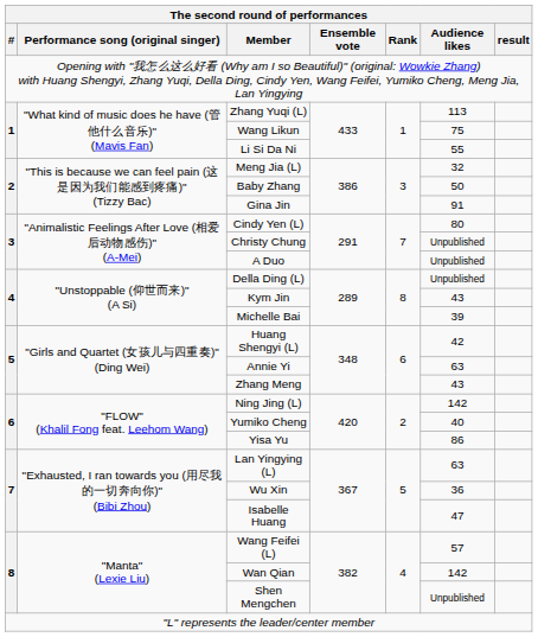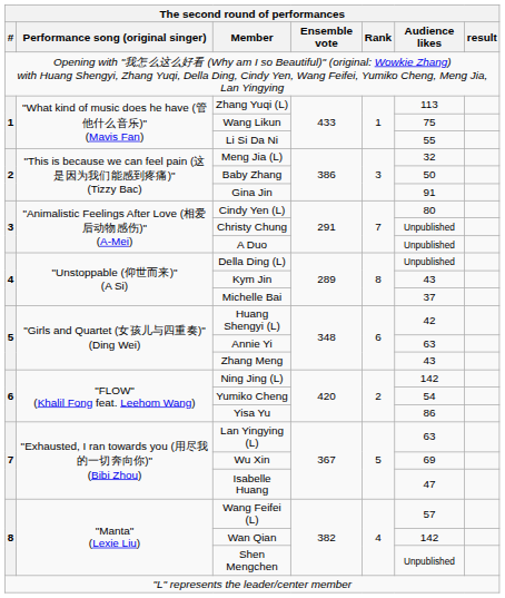 <table class="wikitable sortable" style="text-align:center; font-size: 85%;">
 <tr>
 <th colspan="7">The second round of performances</th>
 </tr>
 <tr>
 <th>#</th>
 <th>Performance song (original singer)</th>
 <th>Member</th>
 <th>Ensemble vote</th>
 <th>Rank</th>
 <th>Audience likes</th>
 <th>result</th>
 </tr>
 <tr>
 <td colspan="7"><em>Opening with "我怎么这么好看 (Why am I so Beautiful)" (original: <a href='#'>Wowkie Zhang</a>)</em><br><em>with Huang Shengyi, Zhang Yuqi, Della Ding, Cindy Yen, Wang Feifei, Yumiko Cheng, Meng Jia, Lan Yingying</em></td>
 </tr>
 <tr>
 <th rowspan="3">1</th>
 <td rowspan="3">"What kind of music does he have (管他什么音乐)"<br>(<a href='#'>Mavis Fan</a>)</td>
 <td>Zhang Yuqi (L)</td>
 <td rowspan="3">433</td>
 <td rowspan="3">1</td>
 <td>113</td>
 <td></td>
 </tr>
 <tr>
 <td>Wang Likun</td>
 <td>75</td>
 <td></td>
 </tr>
 <tr>
 <td>Li Si Da Ni</td>
 <td>55</td>
 <td></td>
 </tr>
 <tr>
 <th rowspan="3">2</th>
 <td rowspan="3">"This is because we can feel pain (这是因为我们能感到疼痛)"<br>(Tizzy Bac)</td>
 <td>Meng Jia (L)</td>
 <td rowspan="3">386</td>
 <td rowspan="3">3</td>
 <td>32</td>
 <td></td>
 </tr>
 <tr>
 <td>Baby Zhang</td>
 <td>50</td>
 <td></td>
 </tr>
 <tr>
 <td>Gina Jin</td>
 <td>91</td>
 <td></td>
 </tr>
 <tr>
 <th rowspan="3">3</th>
 <td rowspan="3">"Animalistic Feelings After Love (相爱后动物感伤)"<br>(<a href='#'>A-Mei</a>)</td>
 <td>Cindy Yen (L)</td>
 <td rowspan="3">291</td>
 <td rowspan="3">7</td>
 <td>80</td>
 <td></td>
 </tr>
 <tr>
 <td>Christy Chung</td>
 <td><small>Unpublished</small></td>
 <td></td>
 </tr>
 <tr>
 <td>A Duo</td>
 <td><small>Unpublished</small></td>
 <td></td>
 </tr>
 <tr>
 <th rowspan="3">4</th>
 <td rowspan="3">"Unstoppable (仰世而来)"<br>(A Si)</td>
 <td>Della Ding (L)</td>
 <td rowspan="3">289</td>
 <td rowspan="3">8</td>
 <td><small>Unpublished</small></td>
 <td></td>
 </tr>
 <tr>
 <td>Kym Jin</td>
 <td>43</td>
 <td></td>
 </tr>
 <tr>
 <td>Michelle Bai</td>
-<td>39</td>
+<td>37</td>
 <td></td>
 </tr>
 <tr>
 <th rowspan="3">5</th>
 <td rowspan="3">"Girls and Quartet (女孩儿与四重奏)"<br>(Ding Wei)</td>
 <td>Huang Shengyi (L)</td>
 <td rowspan="3">348</td>
 <td rowspan="3">6</td>
 <td>42</td>
 <td></td>
 </tr>
 <tr>
 <td>Annie Yi</td>
 <td>63</td>
 <td></td>
 </tr>
 <tr>
 <td>Zhang Meng</td>
 <td>43</td>
 <td></td>
 </tr>
 <tr>
 <th rowspan="3">6</th>
 <td rowspan="3">"FLOW"<br>(<a href='#'>Khalil Fong</a> feat. <a href='#'>Leehom Wang</a>)</td>
 <td>Ning Jing (L)</td>
 <td rowspan="3">420</td>
 <td rowspan="3">2</td>
 <td>142</td>
 <td></td>
 </tr>
 <tr>
 <td>Yumiko Cheng</td>
-<td>40</td>
+<td>54</td>
 <td></td>
 </tr>
 <tr>
 <td>Yisa Yu</td>
 <td>86</td>
 <td></td>
 </tr>
 <tr>
 <th rowspan="3">7</th>
 <td rowspan="3">"Exhausted, I ran towards you (用尽我的一切奔向你)"<br>(<a href='#'>Bibi Zhou</a>)</td>
 <td>Lan Yingying (L)</td>
 <td rowspan="3">367</td>
 <td rowspan="3">5</td>
 <td>63</td>
 <td></td>
 </tr>
 <tr>
 <td>Wu Xin</td>
-<td>36</td>
+<td>69</td>
 <td></td>
 </tr>
 <tr>
 <td>Isabelle Huang</td>
 <td>47</td>
 <td></td>
 </tr>
 <tr>
 <th rowspan="3">8</th>
 <td rowspan="3">"Manta"<br>(<a href='#'>Lexie Liu</a>)</td>
 <td>Wang Feifei (L)</td>
 <td rowspan="3">382</td>
 <td rowspan="3">4</td>
 <td>57</td>
 <td></td>
 </tr>
 <tr>
 <td>Wan Qian</td>
 <td>142</td>
 <td></td>
 </tr>
 <tr>
 <td>Shen Mengchen</td>
 <td><small>Unpublished</small></td>
 <td></td>
 </tr>
 <tr>
 <td colspan="7"><small></small><em>"L" represents the leader/center member</em></td>
 </tr>
 </table>
